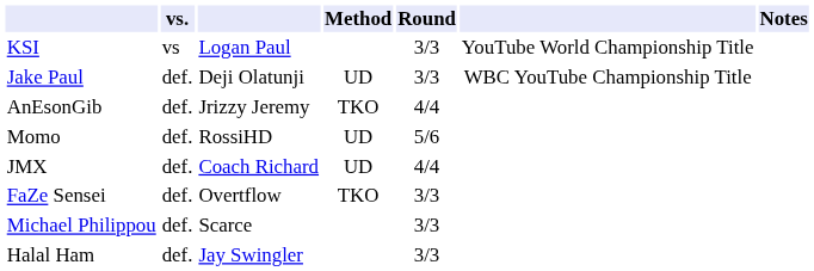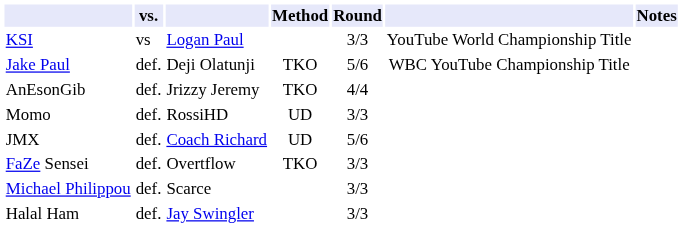 <table class="sortable toccolours" style="font-size: 85%;">
 <tr>
 <th style="background:#e6e8fa; color:#000; text-align:center;"></th>
 <th style="background:#e6e8fa; color:#000; text-align:center;">vs.</th>
 <th style="background:#e6e8fa; color:#000; text-align:center;"></th>
 <th style="background:#e6e8fa; color:#000; text-align:center;">Method</th>
 <th style="background:#e6e8fa; color:#000; text-align:center;">Round</th>
 <th style="background:#e6e8fa; color:#000; text-align:center;"></th>
 <th style="background:#e6e8fa; color:#000; text-align:center;">Notes</th>
 </tr>
 <tr>
 <td><a href='#'>KSI</a></td>
 <td>vs</td>
 <td><a href='#'>Logan Paul</a></td>
 <td align="center"></td>
 <td align="center">3/3</td>
 <td align="center">YouTube World Championship Title</td>
 <td></td>
 </tr>
 <tr>
 <td><a href='#'>Jake Paul</a></td>
 <td>def.</td>
 <td>Deji Olatunji</td>
-<td align="center">UD</td>
-<td align="center">3/3</td>
+<td align="center">TKO</td>
+<td align="center">5/6</td>
 <td align="center">WBC YouTube Championship Title</td>
 <td></td>
 </tr>
 <tr>
 <td>AnEsonGib</td>
 <td>def.</td>
 <td>Jrizzy Jeremy</td>
 <td align="center">TKO</td>
 <td align="center">4/4</td>
 <td align="center"></td>
 <td></td>
 </tr>
 <tr>
 <td>Momo</td>
 <td>def.</td>
 <td>RossiHD</td>
 <td align="center">UD</td>
-<td align="center">5/6</td>
+<td align="center">3/3</td>
 <td align="center"></td>
 <td></td>
 </tr>
 <tr>
 <td>JMX</td>
 <td>def.</td>
 <td><a href='#'>Coach Richard</a></td>
 <td align="center">UD</td>
-<td align="center">4/4</td>
+<td align="center">5/6</td>
 <td align="center"></td>
 <td></td>
 </tr>
 <tr>
 <td><a href='#'>FaZe</a> Sensei</td>
 <td>def.</td>
 <td>Overtflow</td>
 <td align="center">TKO</td>
 <td align="center">3/3</td>
 <td align="center"></td>
 </tr>
 <tr>
 <td><a href='#'>Michael Philippou</a></td>
 <td>def.</td>
 <td>Scarce</td>
 <td align="center"></td>
 <td align="center">3/3</td>
 <td align="center"></td>
 </tr>
 <tr>
 <td>Halal Ham</td>
 <td>def.</td>
 <td><a href='#'>Jay Swingler</a></td>
 <td align="center"></td>
 <td align="center">3/3</td>
 <td align="center"></td>
 </tr>
 </table>
